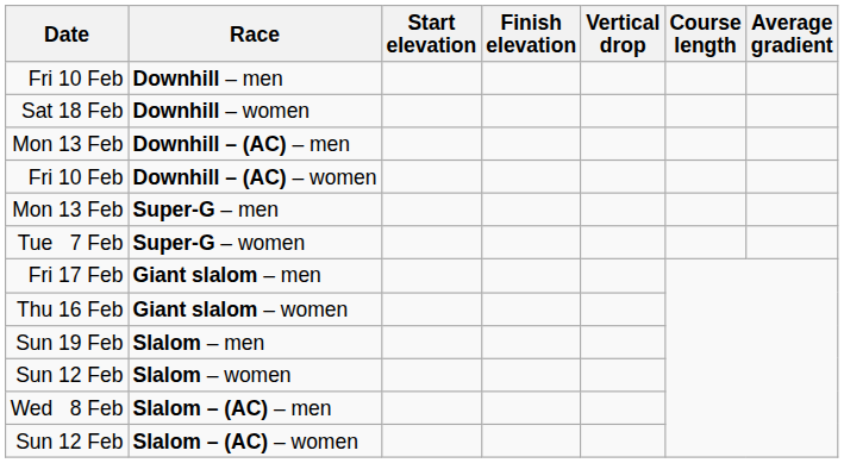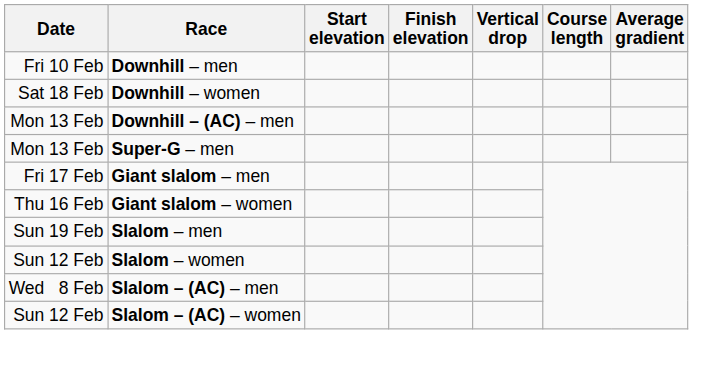 <table class="wikitable" style="text-align:right; font-size:95%;">
 <tr>
 <th>Date</th>
 <th>Race</th>
 <th>Start<br>elevation</th>
 <th>Finish<br>elevation</th>
 <th>Vertical<br>drop</th>
 <th>Course<br>length</th>
 <th>Average<br>gradient</th>
 </tr>
 <tr>
 <td>Fri 10 Feb</td>
 <td align=left><strong>Downhill</strong> – men</td>
 <td></td>
 <td></td>
 <td></td>
 <td></td>
 <td align=center></td>
 </tr>
 <tr>
 <td>Sat 18 Feb</td>
 <td align=left><strong>Downhill</strong> – women</td>
 <td></td>
 <td></td>
 <td></td>
 <td></td>
 <td align=center></td>
 </tr>
 <tr>
 <td>Mon 13 Feb</td>
 <td align=left><strong>Downhill – (AC)</strong> – men</td>
 <td></td>
 <td></td>
 <td></td>
 <td></td>
 <td align=center></td>
 </tr>
 <tr>
-<td>Fri 10 Feb</td>
-<td align=left><strong>Downhill – (AC)</strong> – women</td>
-<td> </td>
-<td> </td>
-<td> </td>
-<td> </td>
-<td align=center></td>
-</tr>
-<tr>
 <td>Mon 13 Feb</td>
 <td align=left><strong>Super-G</strong> – men</td>
-<td></td>
-<td></td>
-<td></td>
-<td></td>
-<td align=center></td>
-</tr>
-<tr>
-<td>Tue   7 Feb</td>
-<td align=left><strong>Super-G</strong> – women</td>
 <td></td>
 <td></td>
 <td></td>
 <td></td>
 <td align=center></td>
 </tr>
 <tr>
 <td>Fri 17 Feb</td>
 <td align=left><strong>Giant slalom</strong> – men</td>
 <td></td>
 <td></td>
 <td></td>
 <td colspan=2 rowspan=6></td>
 </tr>
 <tr>
 <td>Thu 16 Feb</td>
 <td align=left><strong>Giant slalom</strong> – women</td>
 <td></td>
 <td></td>
 <td></td>
 </tr>
 <tr>
 <td>Sun 19 Feb</td>
 <td align=left><strong>Slalom</strong> – men</td>
 <td></td>
 <td></td>
 <td>   </td>
 </tr>
 <tr>
 <td>Sun 12 Feb</td>
 <td align=left><strong>Slalom</strong> – women</td>
 <td></td>
 <td></td>
 <td>   </td>
 </tr>
 <tr>
 <td>Wed   8 Feb</td>
 <td align=left><strong>Slalom – (AC)</strong> – men</td>
 <td></td>
 <td></td>
 <td>   </td>
 </tr>
 <tr>
 <td>Sun 12 Feb</td>
 <td align=left><strong>Slalom – (AC)</strong> – women</td>
 <td></td>
 <td></td>
 <td>   </td>
 </tr>
 </table>
